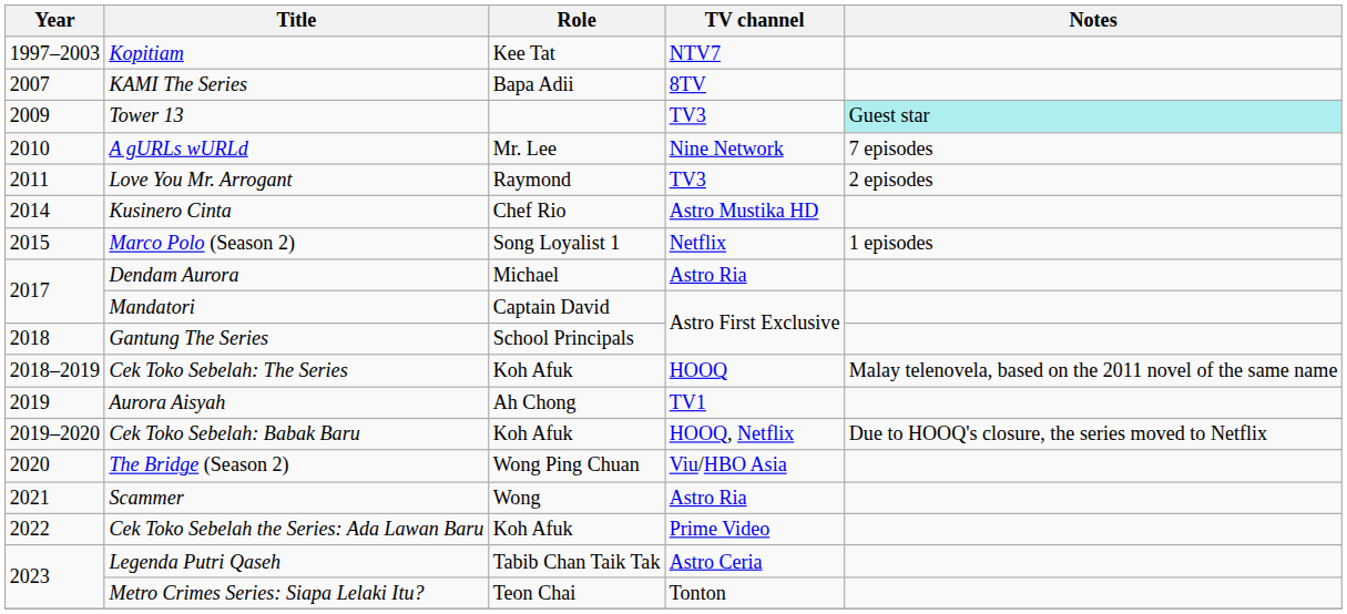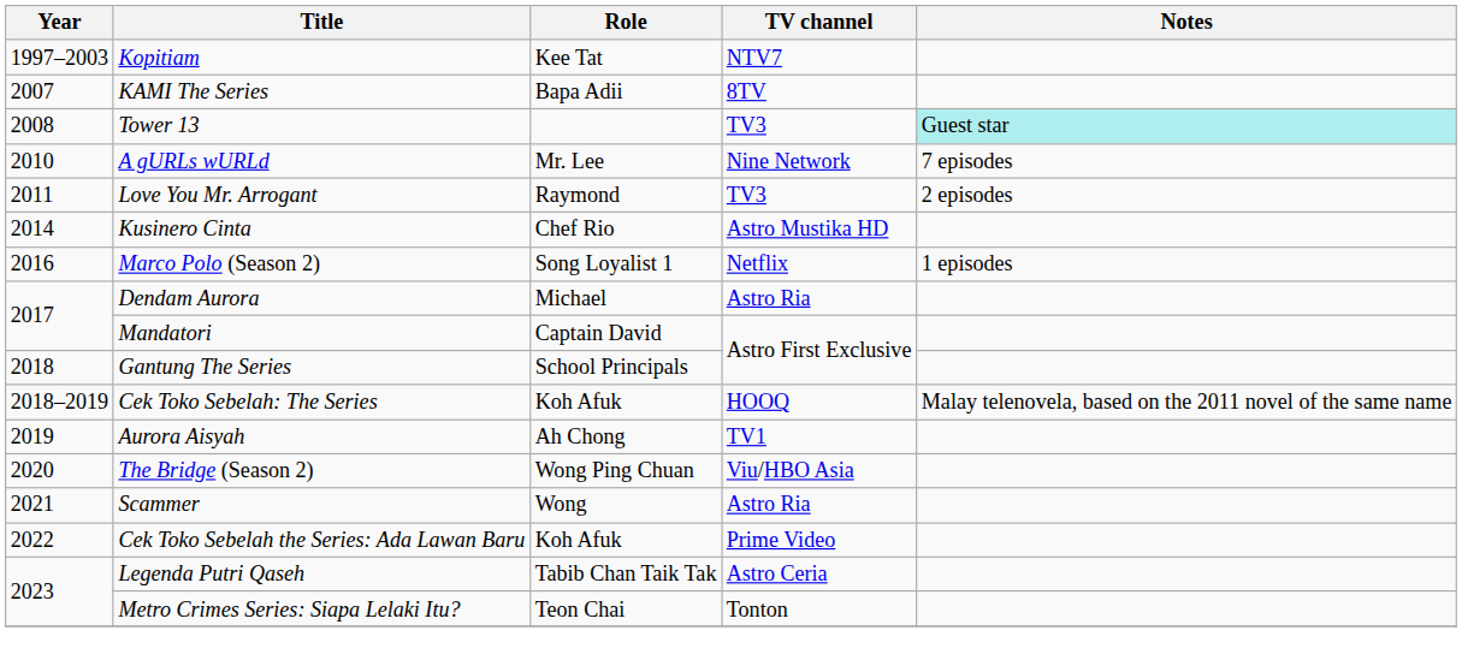 <table class="wikitable">
 <tr>
 <th>Year</th>
 <th>Title</th>
 <th>Role</th>
 <th>TV channel</th>
 <th>Notes</th>
 </tr>
 <tr>
 <td>1997–2003</td>
 <td><em><a href='#'>Kopitiam</a></em></td>
 <td>Kee Tat</td>
 <td><a href='#'>NTV7</a></td>
 <td></td>
 </tr>
 <tr>
 <td>2007</td>
 <td><em>KAMI The Series</em></td>
 <td>Bapa Adii</td>
 <td><a href='#'>8TV</a></td>
 <td></td>
 </tr>
 <tr>
-<td>2009</td>
+<td>2008</td>
 <td><em>Tower 13</em></td>
 <td></td>
 <td><a href='#'>TV3</a></td>
 <td style="background: paleturquoise;">Guest star</td>
 </tr>
 <tr>
 <td>2010</td>
 <td><em><a href='#'>A gURLs wURLd</a></em></td>
 <td>Mr. Lee</td>
 <td><a href='#'>Nine Network</a></td>
 <td>7 episodes</td>
 </tr>
 <tr>
 <td>2011</td>
 <td><em>Love You Mr. Arrogant</em></td>
 <td>Raymond</td>
 <td><a href='#'>TV3</a></td>
 <td>2 episodes</td>
 </tr>
 <tr>
 <td>2014</td>
 <td><em>Kusinero Cinta</em></td>
 <td>Chef Rio</td>
 <td><a href='#'>Astro Mustika HD</a></td>
 <td></td>
 </tr>
 <tr>
-<td>2015</td>
+<td>2016</td>
 <td><em><a href='#'>Marco Polo</a></em> (Season 2)</td>
 <td>Song Loyalist 1</td>
 <td><a href='#'>Netflix</a></td>
 <td>1 episodes</td>
 </tr>
 <tr>
 <td rowspan="2">2017</td>
 <td><em>Dendam Aurora</em></td>
 <td>Michael</td>
 <td><a href='#'>Astro Ria</a></td>
 <td></td>
 </tr>
 <tr>
 <td><em>Mandatori</em></td>
 <td>Captain David</td>
 <td rowspan="2">Astro First Exclusive</td>
 <td></td>
 </tr>
 <tr>
 <td>2018</td>
 <td><em>Gantung The Series</em></td>
 <td>School Principals</td>
 <td></td>
 </tr>
 <tr>
 <td>2018–2019</td>
 <td><em>Cek Toko Sebelah: The Series</em></td>
 <td>Koh Afuk</td>
 <td><a href='#'>HOOQ</a></td>
 <td>Malay telenovela, based on the 2011 novel of the same name</td>
 </tr>
 <tr>
 <td>2019</td>
 <td><em>Aurora Aisyah</em></td>
 <td>Ah Chong</td>
 <td><a href='#'>TV1</a></td>
 <td></td>
 </tr>
 <tr>
-<td>2019–2020</td>
-<td><em>Cek Toko Sebelah: Babak Baru</em></td>
-<td>Koh Afuk</td>
-<td><a href='#'>HOOQ</a>, <a href='#'>Netflix</a></td>
-<td>Due to HOOQ's closure, the series moved to Netflix</td>
-</tr>
-<tr>
 <td>2020</td>
 <td><em><a href='#'>The Bridge</a></em> (Season 2)</td>
 <td>Wong Ping Chuan</td>
 <td><a href='#'>Viu</a>/<a href='#'>HBO Asia</a></td>
 <td></td>
 </tr>
 <tr>
 <td>2021</td>
 <td><em>Scammer</em></td>
 <td>Wong</td>
 <td><a href='#'>Astro Ria</a></td>
 <td></td>
 </tr>
 <tr>
 <td>2022</td>
 <td><em>Cek Toko Sebelah the Series: Ada Lawan Baru</em></td>
 <td>Koh Afuk</td>
 <td><a href='#'>Prime Video</a></td>
 <td></td>
 </tr>
 <tr>
 <td rowspan="2">2023</td>
 <td><em>Legenda Putri Qaseh</em></td>
 <td>Tabib Chan Taik Tak</td>
 <td><a href='#'>Astro Ceria</a></td>
 <td></td>
 </tr>
 <tr>
 <td><em>Metro Crimes Series: Siapa Lelaki Itu?</em></td>
 <td>Teon Chai</td>
 <td>Tonton</td>
 <td></td>
 </tr>
 <tr>
 </tr>
 </table>
